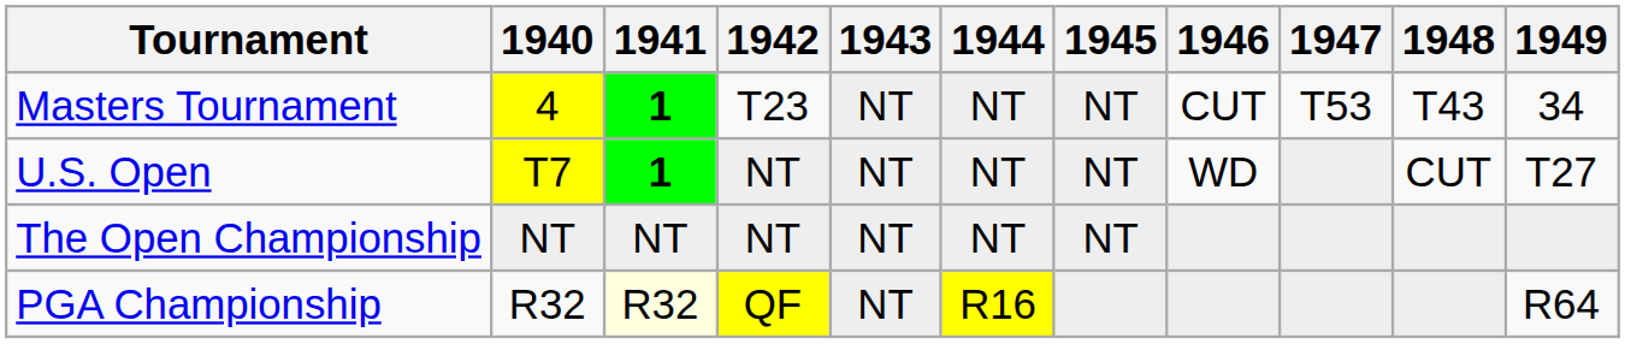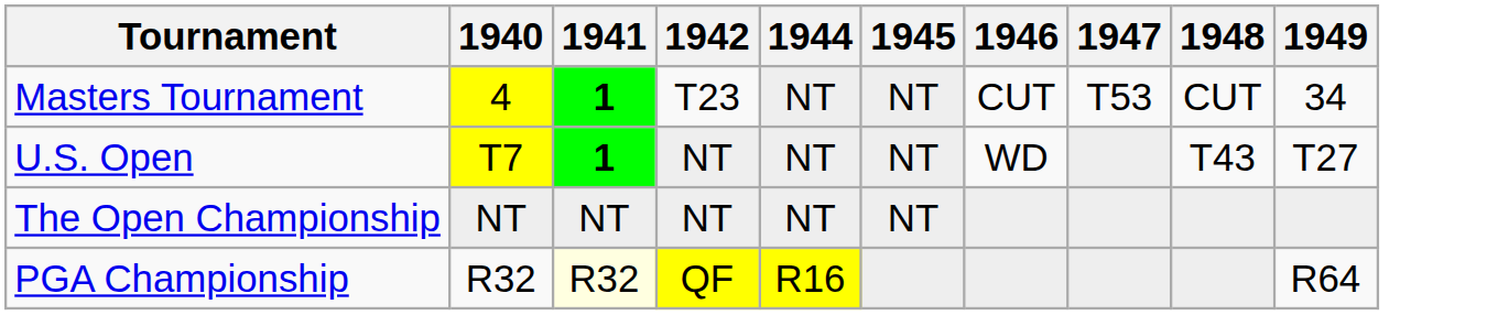 <table class="wikitable" style="font-size:95%;text-align:center;">
 <tr>
 <th>Tournament</th>
 <th>1940</th>
 <th>1941</th>
 <th>1942</th>
-<th>1943</th>
 <th>1944</th>
 <th>1945</th>
 <th>1946</th>
 <th>1947</th>
 <th>1948</th>
 <th>1949</th>
 </tr>
 <tr>
 <td align=left><a href='#'>Masters Tournament</a></td>
 <td style="background:yellow;">4</td>
 <td style="background:lime;"><strong>1</strong></td>
 <td>T23</td>
 <td style="background:#eeeeee;">NT</td>
 <td style="background:#eeeeee;">NT</td>
-<td style="background:#eeeeee;">NT</td>
 <td>CUT</td>
 <td>T53</td>
-<td>T43</td>
+<td>CUT</td>
 <td>34</td>
 </tr>
 <tr>
 <td align=left><a href='#'>U.S. Open</a></td>
 <td style="background:yellow;">T7</td>
 <td style="background:lime;"><strong>1</strong></td>
 <td style="background:#eeeeee;">NT</td>
 <td style="background:#eeeeee;">NT</td>
 <td style="background:#eeeeee;">NT</td>
-<td style="background:#eeeeee;">NT</td>
 <td>WD</td>
 <td style="background:#eeeeee;"></td>
-<td>CUT</td>
+<td>T43</td>
 <td>T27</td>
 </tr>
 <tr>
 <td align=left><a href='#'>The Open Championship</a></td>
-<td style="background:#eeeeee;">NT</td>
 <td style="background:#eeeeee;">NT</td>
 <td style="background:#eeeeee;">NT</td>
 <td style="background:#eeeeee;">NT</td>
 <td style="background:#eeeeee;">NT</td>
 <td style="background:#eeeeee;">NT</td>
 <td style="background:#eeeeee;"></td>
 <td style="background:#eeeeee;"></td>
 <td style="background:#eeeeee;"></td>
 <td style="background:#eeeeee;"></td>
 </tr>
 <tr>
 <td align=left><a href='#'>PGA Championship</a></td>
 <td>R32</td>
 <td style="background: lightyellow;">R32</td>
 <td style="background:yellow;">QF</td>
-<td style="background:#eeeeee;">NT</td>
 <td style="background:yellow;">R16</td>
 <td style="background:#eeeeee;"></td>
 <td style="background:#eeeeee;"></td>
 <td style="background:#eeeeee;"></td>
 <td style="background:#eeeeee;"></td>
 <td>R64</td>
 </tr>
 </table>
